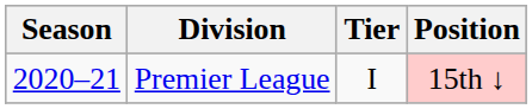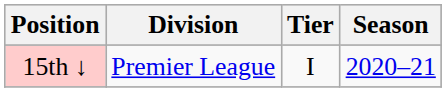 <table class="wikitable">
 <tr>
-<th>Season</th>
+<th>Position</th>
 <th>Division</th>
 <th>Tier</th>
-<th>Position</th>
+<th>Season</th>
 </tr>
 <tr align="center">
-<td><a href='#'>2020–21</a></td>
+<td bgcolor="#ffcccc">15th ↓</td>
 <td align="center"><a href='#'>Premier League</a></td>
 <td>I</td>
-<td bgcolor="#ffcccc">15th ↓</td>
+<td><a href='#'>2020–21</a></td>
 </tr>
 </table>
